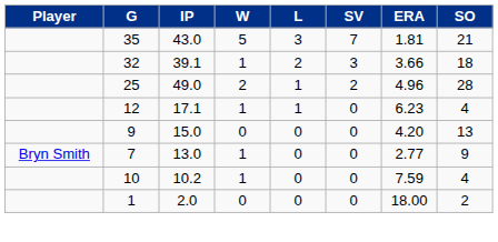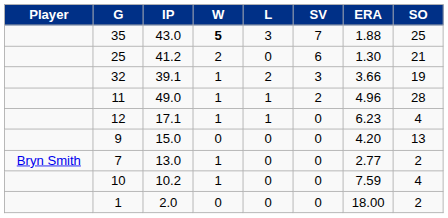 <table class="wikitable sortable">
 <tr>
 <th style="background:#003087;color:#FFFFFF;" width="16%">Player</th>
 <th style="background:#003087;color:#FFFFFF;" width="9%">G</th>
 <th style="background:#003087;color:#FFFFFF;" width="9%">IP</th>
 <th style="background:#003087;color:#FFFFFF;" width="9%">W</th>
 <th style="background:#003087;color:#FFFFFF;" width="9%">L</th>
 <th style="background:#003087;color:#FFFFFF;" width="9%">SV</th>
 <th style="background:#003087;color:#FFFFFF;" width="9%">ERA</th>
 <th style="background:#003087;color:#FFFFFF;" width="9%">SO</th>
 </tr>
 <tr align="center">
 <td></td>
 <td>35</td>
 <td>43.0</td>
-<td>5</td>
+<td><strong>5</strong></td>
 <td>3</td>
 <td>7</td>
-<td>1.81</td>
+<td>1.88</td>
+<td>25</td>
+</tr>
+<tr align="center">
+<td></td>
+<td>25</td>
+<td>41.2</td>
+<td>2</td>
+<td>0</td>
+<td>6</td>
+<td>1.30</td>
 <td>21</td>
 </tr>
 <tr align=center>
 <td></td>
 <td>32</td>
 <td>39.1</td>
 <td>1</td>
 <td>2</td>
 <td>3</td>
 <td>3.66</td>
-<td>18</td>
+<td>19</td>
 </tr>
 <tr align="center">
 <td></td>
-<td>25</td>
+<td>11</td>
 <td>49.0</td>
-<td>2</td>
+<td>1</td>
 <td>1</td>
 <td>2</td>
 <td>4.96</td>
 <td>28</td>
 </tr>
 <tr align="center">
 <td></td>
 <td>12</td>
 <td>17.1</td>
 <td>1</td>
 <td>1</td>
 <td>0</td>
 <td>6.23</td>
 <td>4</td>
 </tr>
 <tr align="center">
 <td></td>
 <td>9</td>
 <td>15.0</td>
 <td>0</td>
 <td>0</td>
 <td>0</td>
 <td>4.20</td>
 <td>13</td>
 </tr>
 <tr align="center">
 <td><a href='#'>Bryn Smith</a></td>
 <td>7</td>
 <td>13.0</td>
 <td>1</td>
 <td>0</td>
 <td>0</td>
 <td>2.77</td>
-<td>9</td>
+<td>2</td>
 </tr>
 <tr align=center>
 <td></td>
 <td>10</td>
 <td>10.2</td>
 <td>1</td>
 <td>0</td>
 <td>0</td>
 <td>7.59</td>
 <td>4</td>
 </tr>
 <tr align="center">
 <td></td>
 <td>1</td>
 <td>2.0</td>
 <td>0</td>
 <td>0</td>
 <td>0</td>
 <td>18.00</td>
 <td>2</td>
 </tr>
 </table>
